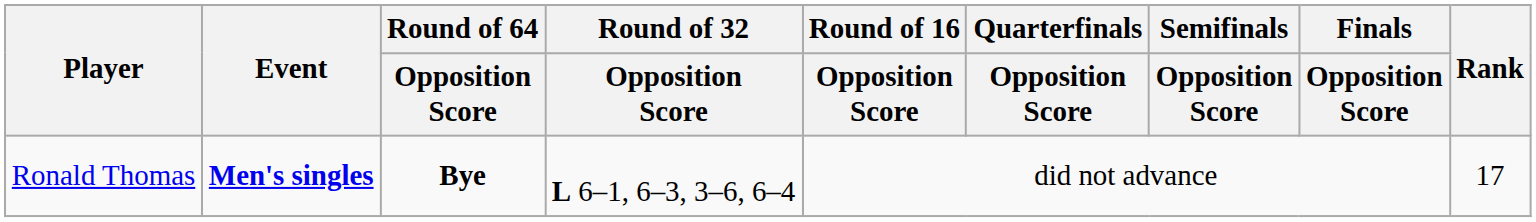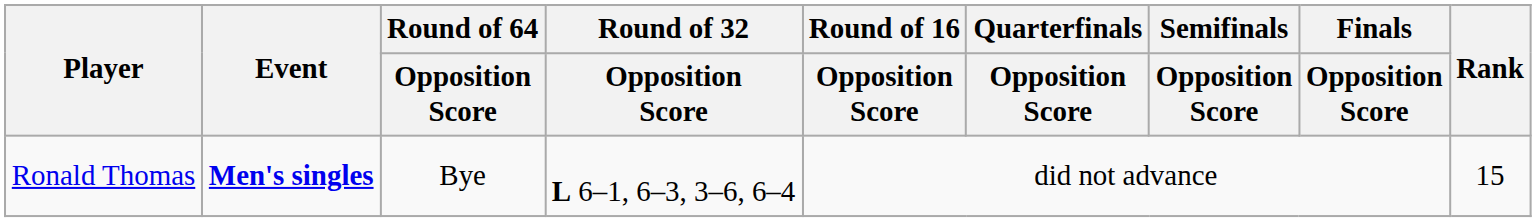 <table class=wikitable style="font-size:90%">
 <tr>
 <th rowspan="2">Player</th>
 <th rowspan="2">Event</th>
 <th>Round of 64</th>
 <th>Round of 32</th>
 <th>Round of 16</th>
 <th>Quarterfinals</th>
 <th>Semifinals</th>
 <th>Finals</th>
 <th rowspan=2>Rank</th>
 </tr>
 <tr>
 <th>Opposition<br>Score</th>
 <th>Opposition<br>Score</th>
 <th>Opposition<br>Score</th>
 <th>Opposition<br>Score</th>
 <th>Opposition<br>Score</th>
 <th>Opposition<br>Score</th>
 </tr>
 <tr>
 <td><a href='#'>Ronald Thomas</a></td>
 <td><strong><a href='#'>Men's singles</a></strong></td>
-<td align=center><strong>Bye</strong></td>
+<td align=center>Bye</td>
 <td align=center> <br> <strong>L</strong> 6–1, 6–3, 3–6, 6–4</td>
 <td align=center colspan=4>did not advance</td>
-<td align=center>17</td>
+<td align=center>15</td>
 </tr>
 </table>
